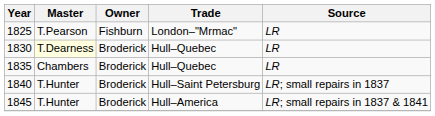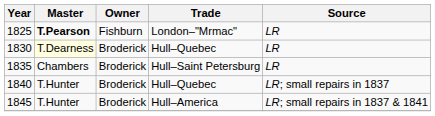 <table class="sortable wikitable">
 <tr>
 <th>Year</th>
 <th>Master</th>
 <th>Owner</th>
 <th>Trade</th>
 <th>Source</th>
 </tr>
 <tr>
 <td>1825</td>
-<td>T.Pearson</td>
+<td><strong>T.Pearson</strong></td>
 <td>Fishburn</td>
 <td>London–"Mrmac"</td>
 <td><em>LR</em></td>
 </tr>
 <tr>
 <td>1830</td>
 <td style="background: lightyellow;">T.Dearness</td>
 <td>Broderick</td>
 <td>Hull–Quebec</td>
 <td><em>LR</em></td>
 </tr>
 <tr>
 <td>1835</td>
 <td>Chambers</td>
 <td>Broderick</td>
-<td>Hull–Quebec</td>
+<td>Hull–Saint Petersburg</td>
 <td><em>LR</em></td>
 </tr>
 <tr>
 <td>1840</td>
 <td>T.Hunter</td>
 <td>Broderick</td>
-<td>Hull–Saint Petersburg</td>
+<td>Hull–Quebec</td>
 <td><em>LR</em>; small repairs in 1837</td>
 </tr>
 <tr>
 <td>1845</td>
 <td>T.Hunter</td>
 <td>Broderick</td>
 <td>Hull–America</td>
 <td><em>LR</em>; small repairs in 1837 & 1841</td>
 </tr>
 <tr>
 </tr>
 </table>
